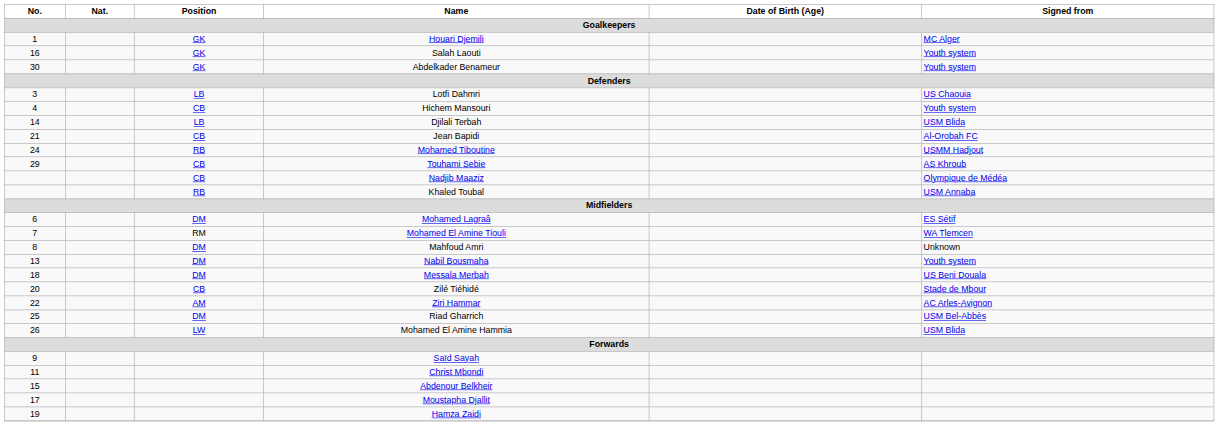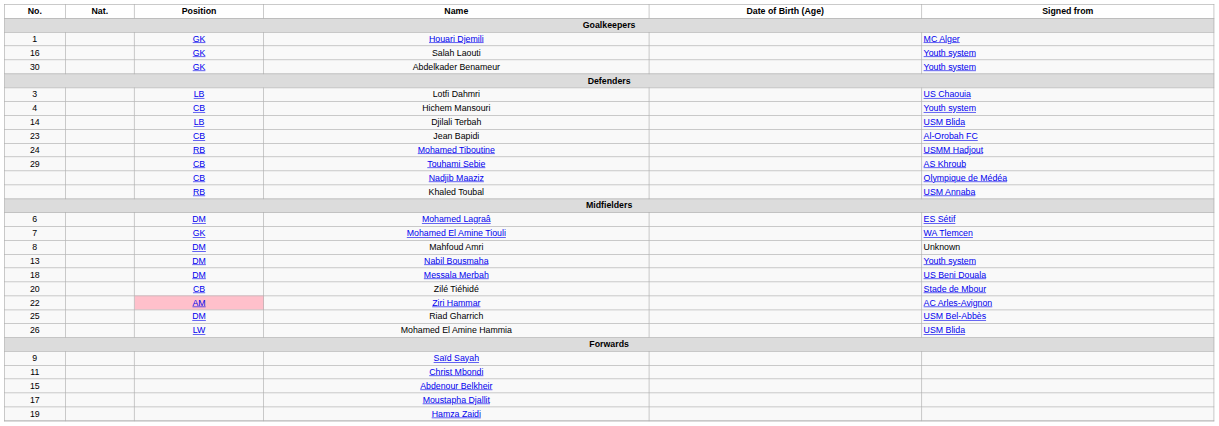 <table class="wikitable" style="text-align:center; font-size:90%; width:100%">
 <tr>
 <th style="background:white; color:black; text-align:center;">No.</th>
 <th style="background:white; color:black; text-align:center;">Nat.</th>
 <th style="background:white; color:black; text-align:center;">Position</th>
 <th style="background:white; color:black; text-align:center;">Name</th>
 <th style="background:white; color:black; text-align:center;">Date of Birth (Age)</th>
 <th style="background:white; color:black; text-align:center;">Signed from</th>
 </tr>
 <tr>
 <th colspan=10 style="background:#DCDCDC; text-align:center;">Goalkeepers</th>
 </tr>
 <tr>
 <td>1</td>
 <td></td>
 <td><a href='#'>GK</a></td>
 <td><a href='#'>Houari Djemili</a></td>
 <td></td>
 <td style="text-align:left"> <a href='#'>MC Alger</a></td>
 </tr>
 <tr>
 <td>16</td>
 <td></td>
 <td><a href='#'>GK</a></td>
 <td>Salah Laouti</td>
 <td></td>
 <td style="text-align:left"> <a href='#'>Youth system</a></td>
 </tr>
 <tr>
 <td>30</td>
 <td></td>
 <td><a href='#'>GK</a></td>
 <td>Abdelkader Benameur</td>
 <td></td>
 <td style="text-align:left"> <a href='#'>Youth system</a></td>
 </tr>
 <tr>
 <th colspan=10 style="background:#DCDCDC; text-align:center;">Defenders</th>
 </tr>
 <tr>
 <td>3</td>
 <td></td>
 <td><a href='#'>LB</a></td>
 <td>Lotfi Dahmri</td>
 <td></td>
 <td style="text-align:left"> <a href='#'>US Chaouia</a></td>
 </tr>
 <tr>
 <td>4</td>
 <td></td>
 <td><a href='#'>CB</a></td>
 <td>Hichem Mansouri</td>
 <td></td>
 <td style="text-align:left"> <a href='#'>Youth system</a></td>
 </tr>
 <tr>
 <td>14</td>
 <td></td>
 <td><a href='#'>LB</a></td>
 <td>Djilali Terbah</td>
 <td></td>
 <td style="text-align:left"> <a href='#'>USM Blida</a></td>
 </tr>
 <tr>
-<td>21</td>
+<td>23</td>
 <td></td>
 <td><a href='#'>CB</a></td>
 <td>Jean Bapidi</td>
 <td></td>
 <td style="text-align:left"> <a href='#'>Al-Orobah FC</a></td>
 </tr>
 <tr>
 <td>24</td>
 <td></td>
 <td><a href='#'>RB</a></td>
 <td><a href='#'>Mohamed Tiboutine</a></td>
 <td></td>
 <td style="text-align:left"> <a href='#'>USMM Hadjout</a></td>
 </tr>
 <tr>
 <td>29</td>
 <td></td>
 <td><a href='#'>CB</a></td>
 <td><a href='#'>Touhami Sebie</a></td>
 <td></td>
 <td style="text-align:left"> <a href='#'>AS Khroub</a></td>
 </tr>
 <tr>
 <td></td>
 <td></td>
 <td><a href='#'>CB</a></td>
 <td><a href='#'>Nadjib Maaziz</a></td>
 <td></td>
 <td style="text-align:left"> <a href='#'>Olympique de Médéa</a></td>
 </tr>
 <tr>
 <td></td>
 <td></td>
 <td><a href='#'>RB</a></td>
 <td>Khaled Toubal</td>
 <td></td>
 <td style="text-align:left"> <a href='#'>USM Annaba</a></td>
 </tr>
 <tr>
 <th colspan=10 style="background:#DCDCDC; text-align:center;">Midfielders</th>
 </tr>
 <tr>
 <td>6</td>
 <td></td>
 <td><a href='#'>DM</a></td>
 <td><a href='#'>Mohamed Lagraâ</a></td>
 <td></td>
 <td style="text-align:left"> <a href='#'>ES Sétif</a></td>
 </tr>
 <tr>
 <td>7</td>
 <td></td>
-<td>RM</td>
+<td><a href='#'>GK</a></td>
 <td><a href='#'>Mohamed El Amine Tiouli</a></td>
 <td></td>
 <td style="text-align:left"> <a href='#'>WA Tlemcen</a></td>
 </tr>
 <tr>
 <td>8</td>
 <td></td>
 <td><a href='#'>DM</a></td>
 <td>Mahfoud Amri</td>
 <td></td>
 <td style="text-align:left"> Unknown</td>
 </tr>
 <tr>
 <td>13</td>
 <td></td>
 <td><a href='#'>DM</a></td>
 <td><a href='#'>Nabil Bousmaha</a></td>
 <td></td>
 <td style="text-align:left"> <a href='#'>Youth system</a></td>
 </tr>
 <tr>
 <td>18</td>
 <td></td>
 <td><a href='#'>DM</a></td>
 <td><a href='#'>Messala Merbah</a></td>
 <td></td>
 <td style="text-align:left"> <a href='#'>US Beni Douala</a></td>
 </tr>
 <tr>
 <td>20</td>
 <td></td>
 <td><a href='#'>CB</a></td>
 <td>Zilé Tiéhidé</td>
 <td></td>
 <td style="text-align:left"> <a href='#'>Stade de Mbour</a></td>
 </tr>
 <tr>
 <td>22</td>
 <td></td>
-<td><a href='#'>AM</a></td>
+<td style="background: pink;"><a href='#'>AM</a></td>
 <td><a href='#'>Ziri Hammar</a></td>
 <td></td>
 <td style="text-align:left"> <a href='#'>AC Arles-Avignon</a></td>
 </tr>
 <tr>
 <td>25</td>
 <td></td>
 <td><a href='#'>DM</a></td>
 <td>Riad Gharrich</td>
 <td></td>
 <td style="text-align:left"> <a href='#'>USM Bel-Abbès</a></td>
 </tr>
 <tr>
 <td>26</td>
 <td></td>
 <td><a href='#'>LW</a></td>
 <td>Mohamed El Amine Hammia</td>
 <td></td>
 <td style="text-align:left"> <a href='#'>USM Blida</a></td>
 </tr>
 <tr>
 <th colspan=10 style="background:#DCDCDC; text-align:center;">Forwards</th>
 </tr>
 <tr>
 <td>9</td>
 <td></td>
 <td></td>
 <td><a href='#'>Saïd Sayah</a></td>
 <td></td>
 <td style="text-align:left"> <a href='#'></a></td>
 </tr>
 <tr>
 <td>11</td>
 <td></td>
 <td></td>
 <td><a href='#'>Christ Mbondi</a></td>
 <td></td>
 <td style="text-align:left"> <a href='#'></a></td>
 </tr>
 <tr>
 <td>15</td>
 <td></td>
 <td></td>
 <td><a href='#'>Abdenour Belkheir</a></td>
 <td></td>
 <td style="text-align:left"> <a href='#'></a></td>
 </tr>
 <tr>
 <td>17</td>
 <td></td>
 <td></td>
 <td><a href='#'>Moustapha Djallit</a></td>
 <td></td>
 <td style="text-align:left"> <a href='#'></a></td>
 </tr>
 <tr>
 <td>19</td>
 <td></td>
 <td></td>
 <td><a href='#'>Hamza Zaidi</a></td>
 <td></td>
 <td style="text-align:left"> <a href='#'></a></td>
 </tr>
 <tr>
 </tr>
 </table>
